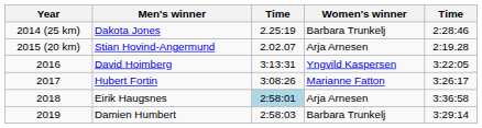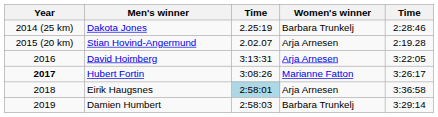 <table class="wikitable" width=50%  style="font-size:90%; text-align:center;">
 <tr>
 <th>Year</th>
 <th>Men's winner</th>
 <th>Time</th>
 <th>Women's winner</th>
 <th>Time</th>
 </tr>
 <tr>
 <td>2014 (25 km)</td>
 <td align=left> <a href='#'>Dakota Jones</a></td>
 <td>2.25:19</td>
 <td align=left> Barbara Trunkelj</td>
 <td>2:28:46</td>
 </tr>
 <tr>
 <td>2015 (20 km)</td>
 <td align=left> <a href='#'>Stian Hovind-Angermund</a></td>
 <td>2.02.07</td>
 <td align=left> Arja Arnesen</td>
 <td>2:19.28</td>
 </tr>
 <tr>
 <td>2016</td>
 <td align=left> <a href='#'>David Hoimberg</a></td>
 <td>3:13:31</td>
-<td align=left> <a href='#'>Yngvild Kaspersen</a></td>
+<td align=left> <a href='#'>Arja Arnesen</a></td>
 <td>3:22:05</td>
 </tr>
 <tr>
-<td>2017</td>
+<td><strong>2017</strong></td>
 <td align=left> <a href='#'>Hubert Fortin</a></td>
 <td>3:08:26</td>
 <td align=left> <a href='#'>Marianne Fatton</a></td>
 <td>3:26:17</td>
 </tr>
 <tr>
 <td>2018</td>
 <td align=left> Eirik Haugsnes</td>
 <td style="background: lightblue;">2:58:01</td>
 <td align=left> Arja Arnesen</td>
 <td>3:36:58</td>
 </tr>
 <tr>
 <td>2019</td>
 <td align=left> Damien Humbert</td>
 <td>2:58:03</td>
 <td align=left> Barbara Trunkelj</td>
 <td>3:29:14</td>
 </tr>
 </table>
